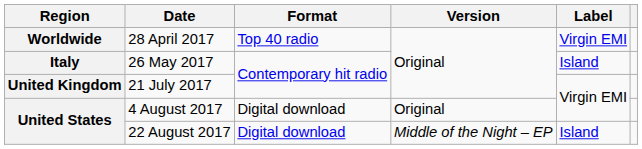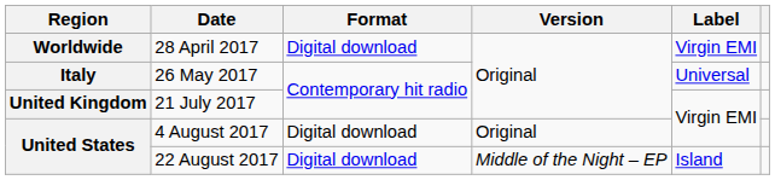 <table class="wikitable sortable plainrowheaders">
 <tr>
 <th>Region</th>
 <th>Date</th>
 <th>Format</th>
 <th>Version</th>
 <th>Label</th>
 <th></th>
 </tr>
 <tr>
 <th scope="row">Worldwide</th>
 <td>28 April 2017</td>
-<td><a href='#'>Top 40 radio</a></td>
+<td><a href='#'>Digital download</a></td>
 <td rowspan="3">Original</td>
 <td><a href='#'>Virgin EMI</a></td>
 <td align="center"></td>
 </tr>
 <tr>
 <th scope="row">Italy</th>
 <td>26 May 2017</td>
 <td rowspan="2"><a href='#'>Contemporary hit radio</a></td>
-<td><a href='#'>Island</a></td>
+<td><a href='#'>Universal</a></td>
 <td align="center"></td>
 </tr>
 <tr>
 <th scope="row">United Kingdom</th>
 <td>21 July 2017</td>
 <td rowspan="2">Virgin EMI</td>
 <td align="center"></td>
 </tr>
 <tr>
 <th scope="row" rowspan="2">United States</th>
 <td>4 August 2017</td>
 <td>Digital download</td>
 <td>Original</td>
 <td align="center"></td>
 </tr>
 <tr>
 <td>22 August 2017</td>
 <td><a href='#'>Digital download</a></td>
 <td><em>Middle of the Night – EP</em></td>
 <td><a href='#'>Island</a></td>
 <td align="center"></td>
 </tr>
 </table>
